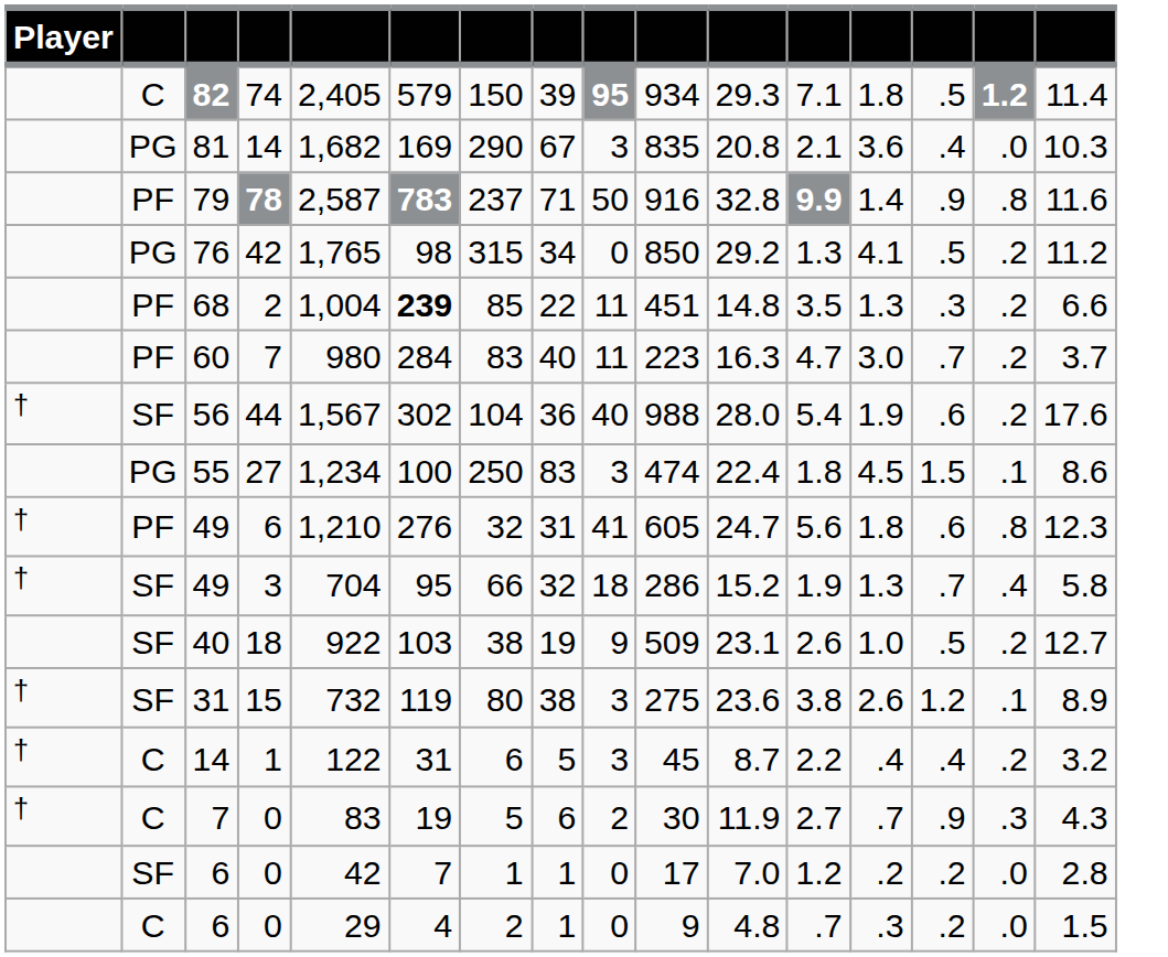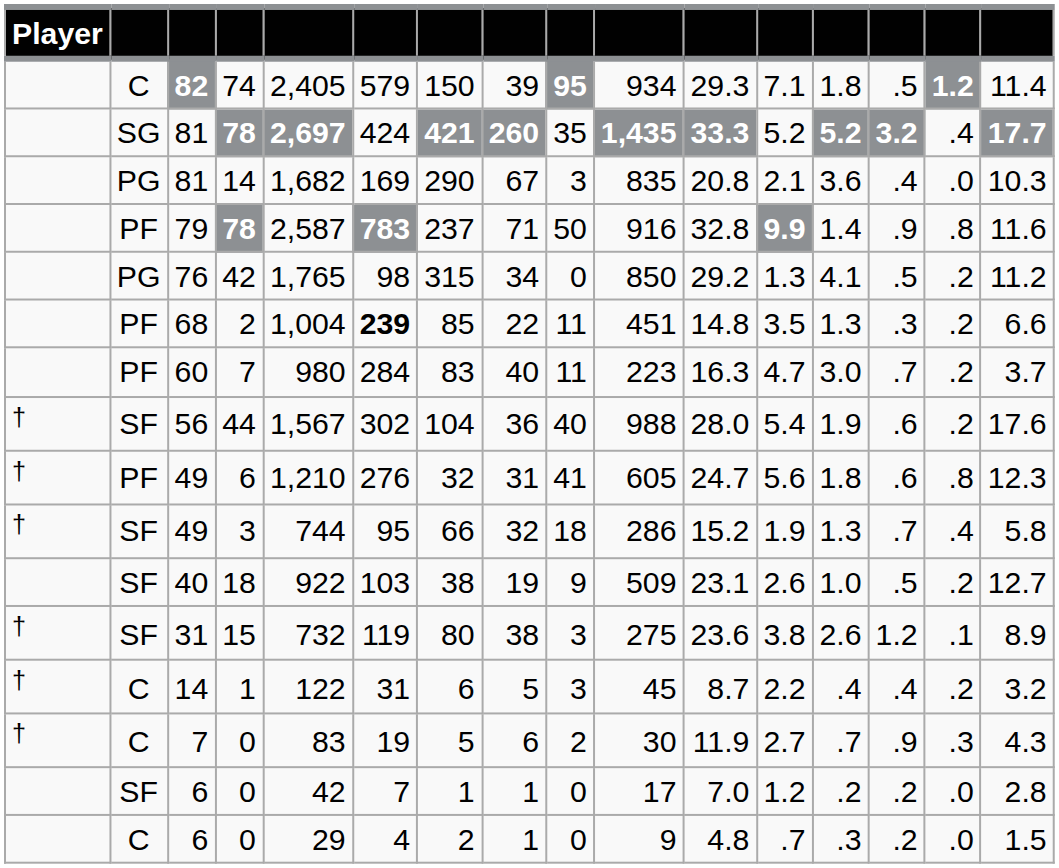 <table class="wikitable sortable" style="font-size: 95%; text-align:right;">
 <tr>
 <th style="background:#010101; color:#FFFFFF; border-top:#8D9093 3px solid; border-bottom:#8D9093 3px solid;">Player</th>
 <th style="background:#010101; color:#FFFFFF; border-top:#8D9093 3px solid; border-bottom:#8D9093 3px solid;"></th>
 <th style="background:#010101; color:#FFFFFF; border-top:#8D9093 3px solid; border-bottom:#8D9093 3px solid;"></th>
 <th style="background:#010101; color:#FFFFFF; border-top:#8D9093 3px solid; border-bottom:#8D9093 3px solid;"></th>
 <th style="background:#010101; color:#FFFFFF; border-top:#8D9093 3px solid; border-bottom:#8D9093 3px solid;"></th>
 <th style="background:#010101; color:#FFFFFF; border-top:#8D9093 3px solid; border-bottom:#8D9093 3px solid;"></th>
 <th style="background:#010101; color:#FFFFFF; border-top:#8D9093 3px solid; border-bottom:#8D9093 3px solid;"></th>
 <th style="background:#010101; color:#FFFFFF; border-top:#8D9093 3px solid; border-bottom:#8D9093 3px solid;"></th>
 <th style="background:#010101; color:#FFFFFF; border-top:#8D9093 3px solid; border-bottom:#8D9093 3px solid;"></th>
 <th style="background:#010101; color:#FFFFFF; border-top:#8D9093 3px solid; border-bottom:#8D9093 3px solid;"></th>
 <th style="background:#010101; color:#FFFFFF; border-top:#8D9093 3px solid; border-bottom:#8D9093 3px solid;"></th>
 <th style="background:#010101; color:#FFFFFF; border-top:#8D9093 3px solid; border-bottom:#8D9093 3px solid;"></th>
 <th style="background:#010101; color:#FFFFFF; border-top:#8D9093 3px solid; border-bottom:#8D9093 3px solid;"></th>
 <th style="background:#010101; color:#FFFFFF; border-top:#8D9093 3px solid; border-bottom:#8D9093 3px solid;"></th>
 <th style="background:#010101; color:#FFFFFF; border-top:#8D9093 3px solid; border-bottom:#8D9093 3px solid;"></th>
 <th style="background:#010101; color:#FFFFFF; border-top:#8D9093 3px solid; border-bottom:#8D9093 3px solid;"></th>
 </tr>
 <tr>
 <td style="text-align:left;"></td>
 <td style="text-align:center;">C</td>
 <td style="background:#8D9093; color:#FFFFFF;"><strong>82</strong></td>
 <td>74</td>
 <td>2,405</td>
 <td>579</td>
 <td>150</td>
 <td>39</td>
 <td style="background:#8D9093; color:#FFFFFF;"><strong>95</strong></td>
 <td>934</td>
 <td>29.3</td>
 <td>7.1</td>
 <td>1.8</td>
 <td>.5</td>
 <td style="background:#8D9093; color:#FFFFFF;"><strong>1.2</strong></td>
 <td>11.4</td>
+</tr>
+<tr>
+<td style="text-align:left;"></td>
+<td style="text-align:center;">SG</td>
+<td>81</td>
+<td style="background:#8D9093; color:#FFFFFF;"><strong>78</strong></td>
+<td style="background:#8D9093; color:#FFFFFF;"><strong>2,697</strong></td>
+<td>424</td>
+<td style="background:#8D9093; color:#FFFFFF;"><strong>421</strong></td>
+<td style="background:#8D9093; color:#FFFFFF;"><strong>260</strong></td>
+<td>35</td>
+<td style="background:#8D9093; color:#FFFFFF;"><strong>1,435</strong></td>
+<td style="background:#8D9093; color:#FFFFFF;"><strong>33.3</strong></td>
+<td>5.2</td>
+<td style="background:#8D9093; color:#FFFFFF;"><strong>5.2</strong></td>
+<td style="background:#8D9093; color:#FFFFFF;"><strong>3.2</strong></td>
+<td>.4</td>
+<td style="background:#8D9093; color:#FFFFFF;"><strong>17.7</strong></td>
 </tr>
 <tr>
 <td style="text-align:left;"></td>
 <td style="text-align:center;">PG</td>
 <td>81</td>
 <td>14</td>
 <td>1,682</td>
 <td>169</td>
 <td>290</td>
 <td>67</td>
 <td>3</td>
 <td>835</td>
 <td>20.8</td>
 <td>2.1</td>
 <td>3.6</td>
 <td>.4</td>
 <td>.0</td>
 <td>10.3</td>
 </tr>
 <tr>
 <td style="text-align:left;"></td>
 <td style="text-align:center;">PF</td>
 <td>79</td>
 <td style="background:#8D9093; color:#FFFFFF;"><strong>78</strong></td>
 <td>2,587</td>
 <td style="background:#8D9093; color:#FFFFFF;"><strong>783</strong></td>
 <td>237</td>
 <td>71</td>
 <td>50</td>
 <td>916</td>
 <td>32.8</td>
 <td style="background:#8D9093; color:#FFFFFF;"><strong>9.9</strong></td>
 <td>1.4</td>
 <td>.9</td>
 <td>.8</td>
 <td>11.6</td>
 </tr>
 <tr>
 <td style="text-align:left;"></td>
 <td style="text-align:center;">PG</td>
 <td>76</td>
 <td>42</td>
 <td>1,765</td>
 <td>98</td>
 <td>315</td>
 <td>34</td>
 <td>0</td>
 <td>850</td>
 <td>29.2</td>
 <td>1.3</td>
 <td>4.1</td>
 <td>.5</td>
 <td>.2</td>
 <td>11.2</td>
 </tr>
 <tr>
 <td style="text-align:left;"></td>
 <td style="text-align:center;">PF</td>
 <td>68</td>
 <td>2</td>
 <td>1,004</td>
 <td><strong>239</strong></td>
 <td>85</td>
 <td>22</td>
 <td>11</td>
 <td>451</td>
 <td>14.8</td>
 <td>3.5</td>
 <td>1.3</td>
 <td>.3</td>
 <td>.2</td>
 <td>6.6</td>
 </tr>
 <tr>
 <td style="text-align:left;"></td>
 <td style="text-align:center;">PF</td>
 <td>60</td>
 <td>7</td>
 <td>980</td>
 <td>284</td>
 <td>83</td>
 <td>40</td>
 <td>11</td>
 <td>223</td>
 <td>16.3</td>
 <td>4.7</td>
 <td>3.0</td>
 <td>.7</td>
 <td>.2</td>
 <td>3.7</td>
 </tr>
 <tr>
 <td style="text-align:left;"><sup>†</sup></td>
 <td style="text-align:center;">SF</td>
 <td>56</td>
 <td>44</td>
 <td>1,567</td>
 <td>302</td>
 <td>104</td>
 <td>36</td>
 <td>40</td>
 <td>988</td>
 <td>28.0</td>
 <td>5.4</td>
 <td>1.9</td>
 <td>.6</td>
 <td>.2</td>
 <td>17.6</td>
 </tr>
 <tr>
-<td style="text-align:left;"></td>
-<td style="text-align:center;">PG</td>
-<td>55</td>
-<td>27</td>
-<td>1,234</td>
-<td>100</td>
-<td>250</td>
-<td>83</td>
-<td>3</td>
-<td>474</td>
-<td>22.4</td>
-<td>1.8</td>
-<td>4.5</td>
-<td>1.5</td>
-<td>.1</td>
-<td>8.6</td>
-</tr>
-<tr>
 <td style="text-align:left;"><sup>†</sup></td>
 <td style="text-align:center;">PF</td>
 <td>49</td>
 <td>6</td>
 <td>1,210</td>
 <td>276</td>
 <td>32</td>
 <td>31</td>
 <td>41</td>
 <td>605</td>
 <td>24.7</td>
 <td>5.6</td>
 <td>1.8</td>
 <td>.6</td>
 <td>.8</td>
 <td>12.3</td>
 </tr>
 <tr>
 <td style="text-align:left;"><sup>†</sup></td>
 <td style="text-align:center;">SF</td>
 <td>49</td>
 <td>3</td>
-<td>704</td>
+<td>744</td>
 <td>95</td>
 <td>66</td>
 <td>32</td>
 <td>18</td>
 <td>286</td>
 <td>15.2</td>
 <td>1.9</td>
 <td>1.3</td>
 <td>.7</td>
 <td>.4</td>
 <td>5.8</td>
 </tr>
 <tr>
 <td style="text-align:left;"></td>
 <td style="text-align:center;">SF</td>
 <td>40</td>
 <td>18</td>
 <td>922</td>
 <td>103</td>
 <td>38</td>
 <td>19</td>
 <td>9</td>
 <td>509</td>
 <td>23.1</td>
 <td>2.6</td>
 <td>1.0</td>
 <td>.5</td>
 <td>.2</td>
 <td>12.7</td>
 </tr>
 <tr>
 <td style="text-align:left;"><sup>†</sup></td>
 <td style="text-align:center;">SF</td>
 <td>31</td>
 <td>15</td>
 <td>732</td>
 <td>119</td>
 <td>80</td>
 <td>38</td>
 <td>3</td>
 <td>275</td>
 <td>23.6</td>
 <td>3.8</td>
 <td>2.6</td>
 <td>1.2</td>
 <td>.1</td>
 <td>8.9</td>
 </tr>
 <tr>
 <td style="text-align:left;"><sup>†</sup></td>
 <td style="text-align:center;">C</td>
 <td>14</td>
 <td>1</td>
 <td>122</td>
 <td>31</td>
 <td>6</td>
 <td>5</td>
 <td>3</td>
 <td>45</td>
 <td>8.7</td>
 <td>2.2</td>
 <td>.4</td>
 <td>.4</td>
 <td>.2</td>
 <td>3.2</td>
 </tr>
 <tr>
 <td style="text-align:left;"><sup>†</sup></td>
 <td style="text-align:center;">C</td>
 <td>7</td>
 <td>0</td>
 <td>83</td>
 <td>19</td>
 <td>5</td>
 <td>6</td>
 <td>2</td>
 <td>30</td>
 <td>11.9</td>
 <td>2.7</td>
 <td>.7</td>
 <td>.9</td>
 <td>.3</td>
 <td>4.3</td>
 </tr>
 <tr>
 <td style="text-align:left;"></td>
 <td style="text-align:center;">SF</td>
 <td>6</td>
 <td>0</td>
 <td>42</td>
 <td>7</td>
 <td>1</td>
 <td>1</td>
 <td>0</td>
 <td>17</td>
 <td>7.0</td>
 <td>1.2</td>
 <td>.2</td>
 <td>.2</td>
 <td>.0</td>
 <td>2.8</td>
 </tr>
 <tr>
 <td style="text-align:left;"></td>
 <td style="text-align:center;">C</td>
 <td>6</td>
 <td>0</td>
 <td>29</td>
 <td>4</td>
 <td>2</td>
 <td>1</td>
 <td>0</td>
 <td>9</td>
 <td>4.8</td>
 <td>.7</td>
 <td>.3</td>
 <td>.2</td>
 <td>.0</td>
 <td>1.5</td>
 </tr>
 </table>
